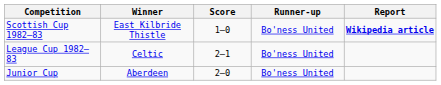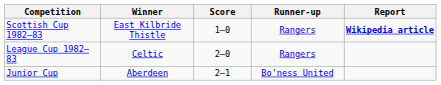 <table class="wikitable" style="text-align: center;">
 <tr>
 <th width=140>Competition</th>
 <th width=135>Winner</th>
 <th width=80>Score</th>
 <th width=135>Runner-up</th>
 <th>Report</th>
 </tr>
 <tr>
 <td align=left><a href='#'>Scottish Cup 1982–83</a></td>
 <td><a href='#'>East Kilbride Thistle</a></td>
 <td>1–0 </td>
-<td><a href='#'>Bo'ness United</a></td>
+<td><a href='#'>Rangers</a></td>
 <td><strong><a href='#'>Wikipedia article</a></strong></td>
 </tr>
 <tr>
 <td align=left><a href='#'>League Cup 1982–83</a></td>
 <td><a href='#'>Celtic</a></td>
-<td>2–1</td>
-<td><a href='#'>Bo'ness United</a></td>
+<td>2–0</td>
+<td><a href='#'>Rangers</a></td>
 <td></td>
 </tr>
 <tr>
 <td align=left><a href='#'>Junior Cup</a></td>
 <td><a href='#'>Aberdeen</a></td>
-<td>2–0</td>
+<td>2–1</td>
 <td><a href='#'>Bo'ness United</a></td>
 </tr>
 </table>
